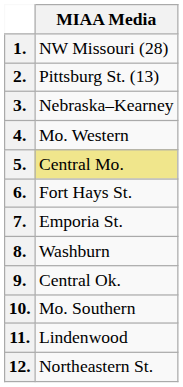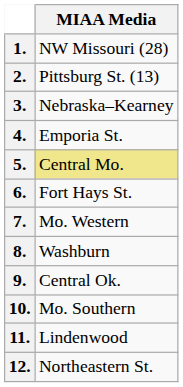 <table class="wikitable" style="white-space:nowrap; font-size:90%;">
 <tr>
 <td ! style="background:white; border-top-style:hidden; border-left-style:hidden;"></td>
 <th>MIAA Media</th>
 </tr>
 <tr>
 <th>1.</th>
 <td>NW Missouri (28)</td>
 </tr>
 <tr>
 <th>2.</th>
 <td>Pittsburg St. (13)</td>
 </tr>
 <tr>
 <th>3.</th>
 <td>Nebraska–Kearney</td>
 </tr>
 <tr>
 <th>4.</th>
-<td>Mo. Western</td>
+<td>Emporia St.</td>
 </tr>
 <tr>
 <th>5.</th>
 <td style="background: khaki;">Central Mo.</td>
 </tr>
 <tr>
 <th>6.</th>
 <td>Fort Hays St.</td>
 </tr>
 <tr>
 <th>7.</th>
-<td>Emporia St.</td>
+<td>Mo. Western</td>
 </tr>
 <tr>
 <th>8.</th>
 <td>Washburn</td>
 </tr>
 <tr>
 <th>9.</th>
 <td>Central Ok.</td>
 </tr>
 <tr>
 <th>10.</th>
 <td>Mo. Southern</td>
 </tr>
 <tr>
 <th>11.</th>
 <td>Lindenwood</td>
 </tr>
 <tr>
 <th>12.</th>
 <td>Northeastern St.</td>
 </tr>
 </table>
